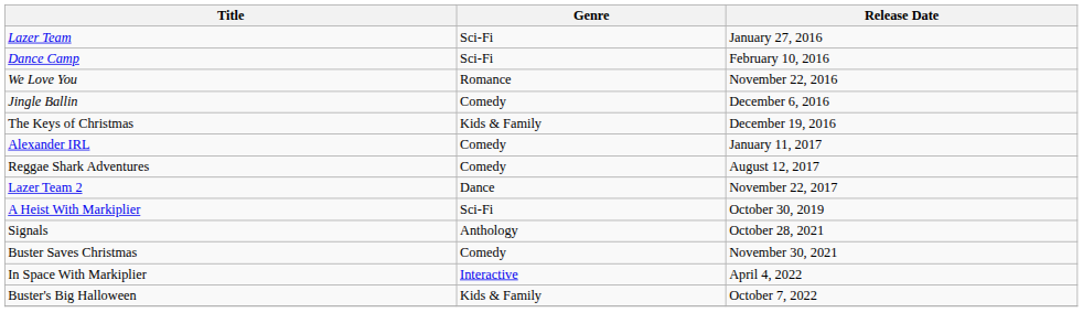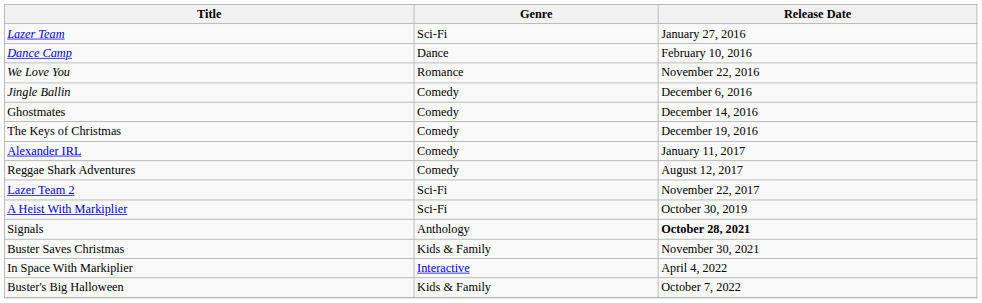 <table class="wikitable" sortable style="width:100%">
 <tr>
 <th>Title</th>
 <th>Genre</th>
 <th>Release Date</th>
 </tr>
 <tr>
 <td><em><a href='#'>Lazer Team</a></em></td>
 <td>Sci-Fi</td>
 <td>January 27, 2016</td>
 </tr>
 <tr>
 <td><em><a href='#'>Dance Camp</a></em></td>
-<td>Sci-Fi</td>
+<td>Dance</td>
 <td>February 10, 2016</td>
 </tr>
 <tr>
 <td><em>We Love You</em></td>
 <td>Romance</td>
 <td>November 22, 2016</td>
 </tr>
 <tr>
 <td><em>Jingle Ballin<strong></td>
 <td>Comedy</td>
 <td>December 6, 2016</td>
 </tr>
 <tr>
+<td></em>Ghostmates<em></td>
+<td>Comedy</td>
+<td>December 14, 2016</td>
+</tr>
+<tr>
 <td></em>The Keys of Christmas<em></td>
-<td>Kids & Family</td>
+<td>Comedy</td>
 <td>December 19, 2016</td>
 </tr>
 <tr>
 <td></em><a href='#'>Alexander IRL</a><em></td>
 <td>Comedy</td>
 <td>January 11, 2017</td>
 </tr>
 <tr>
 <td></em>Reggae Shark Adventures<em></td>
 <td>Comedy</td>
 <td>August 12, 2017</td>
 </tr>
 <tr>
 <td></em><a href='#'>Lazer Team 2</a><em></td>
-<td>Dance</td>
+<td>Sci-Fi</td>
 <td>November 22, 2017</td>
 </tr>
 <tr>
 <td></em><a href='#'>A Heist With Markiplier</a><em></td>
 <td>Sci-Fi</td>
 <td>October 30, 2019</td>
 </tr>
 <tr>
 <td></em>Signals<em></td>
 <td>Anthology</td>
-<td>October 28, 2021</td>
+<td><strong>October 28, 2021</strong></td>
 </tr>
 <tr>
 <td></em>Buster Saves Christmas<em></td>
-<td>Comedy</td>
+<td>Kids & Family</td>
 <td>November 30, 2021</td>
 </tr>
 <tr>
 <td></em>In Space With Markiplier<em></td>
 <td><a href='#'>Interactive</a></td>
 <td>April 4, 2022</td>
 </tr>
 <tr>
 <td></em>Buster's Big Halloween<em></td>
 <td>Kids & Family</td>
 <td>October 7, 2022</td>
 </tr>
 <tr>
 </tr>
 </table>
